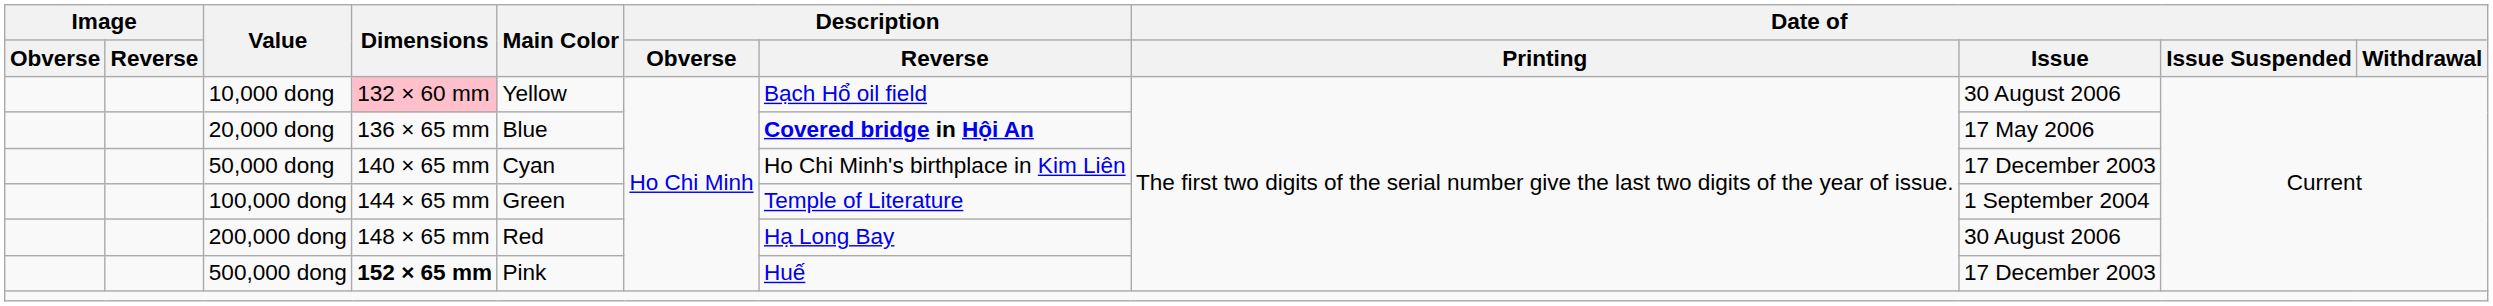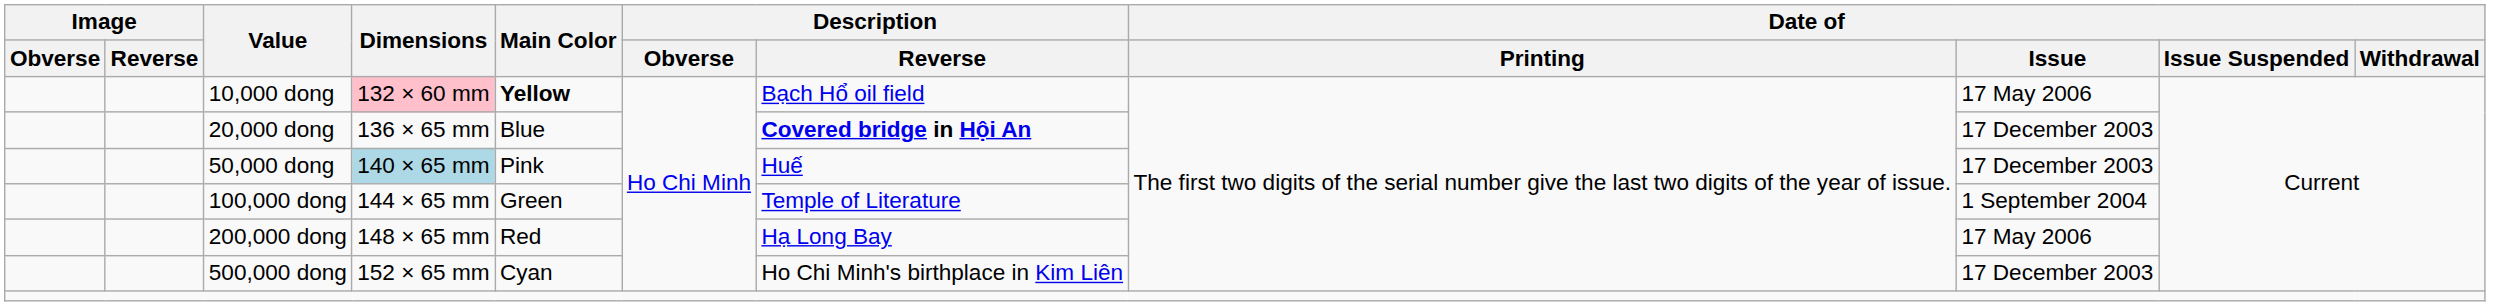 <table class="wikitable">
 <tr>
 <th colspan=2>Image</th>
 <th rowspan=2>Value</th>
 <th rowspan=2>Dimensions</th>
 <th rowspan=2>Main Color</th>
 <th colspan=2>Description</th>
 <th colspan=4>Date of</th>
 </tr>
 <tr>
 <th>Obverse</th>
 <th>Reverse</th>
 <th>Obverse</th>
 <th>Reverse</th>
 <th>Printing</th>
 <th>Issue</th>
 <th>Issue Suspended</th>
 <th>Withdrawal</th>
 </tr>
 <tr>
 <td></td>
 <td></td>
 <td>10,000 dong</td>
 <td class="nowrap" style="background: pink;">132 × 60 mm</td>
-<td>Yellow</td>
+<td><strong>Yellow</strong></td>
 <td rowspan=6><a href='#'>Ho Chi Minh</a></td>
 <td><a href='#'>Bạch Hổ oil field</a></td>
 <td rowspan=6>The first two digits of the serial number give the last two digits of the year of issue.</td>
-<td>30 August 2006</td>
+<td>17 May 2006</td>
 <td colspan="2" rowspan="6" style="text-align:center;">Current</td>
 </tr>
 <tr>
 <td></td>
 <td></td>
 <td>20,000 dong</td>
 <td>136 × 65 mm</td>
 <td>Blue</td>
 <td><strong><a href='#'>Covered bridge</a> in <a href='#'>Hội An</a></strong></td>
-<td>17 May 2006</td>
+<td>17 December 2003</td>
 </tr>
 <tr>
 <td></td>
 <td></td>
 <td>50,000 dong</td>
-<td>140 × 65 mm</td>
-<td>Cyan</td>
-<td>Ho Chi Minh's birthplace in <a href='#'>Kim Liên</a></td>
+<td style="background: lightblue;">140 × 65 mm</td>
+<td>Pink</td>
+<td><a href='#'>Huế</a></td>
 <td>17 December 2003</td>
 </tr>
 <tr>
 <td></td>
 <td></td>
 <td>100,000 dong</td>
 <td>144 × 65 mm</td>
 <td>Green</td>
 <td><a href='#'>Temple of Literature</a></td>
 <td>1 September 2004</td>
 </tr>
 <tr>
 <td></td>
 <td></td>
 <td>200,000 dong</td>
 <td>148 × 65 mm</td>
 <td>Red</td>
 <td><a href='#'>Hạ Long Bay</a></td>
-<td>30 August 2006</td>
+<td>17 May 2006</td>
 </tr>
 <tr>
 <td></td>
 <td></td>
 <td>500,000 dong</td>
-<td><strong>152 × 65 mm</strong></td>
-<td>Pink</td>
-<td><a href='#'>Huế</a></td>
+<td>152 × 65 mm</td>
+<td>Cyan</td>
+<td>Ho Chi Minh's birthplace in <a href='#'>Kim Liên</a></td>
 <td>17 December 2003</td>
 </tr>
 <tr>
 <td colspan=11></td>
 </tr>
 </table>
